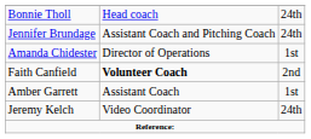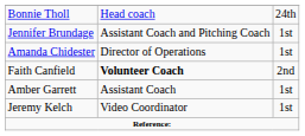 <table class="wikitable" style="font-size:93%;">
 <tr>
 </tr>
 <tr>
 <td><a href='#'>Bonnie Tholl</a></td>
 <td><a href='#'>Head coach</a></td>
 <td align=center>24th</td>
 </tr>
 <tr>
 <td><a href='#'>Jennifer Brundage</a></td>
 <td>Assistant Coach and Pitching Coach</td>
-<td align=center>24th</td>
+<td align=center>1st</td>
 </tr>
 <tr>
 <td><a href='#'>Amanda Chidester</a></td>
 <td>Director of Operations</td>
 <td align=center>1st</td>
 </tr>
 <tr>
 <td>Faith Canfield</td>
 <td><strong>Volunteer Coach</strong></td>
 <td align=center>2nd</td>
 </tr>
 <tr>
 <td>Amber Garrett</td>
 <td>Assistant Coach</td>
 <td align=center>1st</td>
 </tr>
 <tr>
 <td>Jeremy Kelch</td>
 <td>Video Coordinator</td>
-<td align=center>24th</td>
+<td align=center>1st</td>
 </tr>
 <tr>
 <td colspan="4"  style="font-size:8pt; text-align:center;"><strong>Reference:</strong></td>
 </tr>
 </table>
